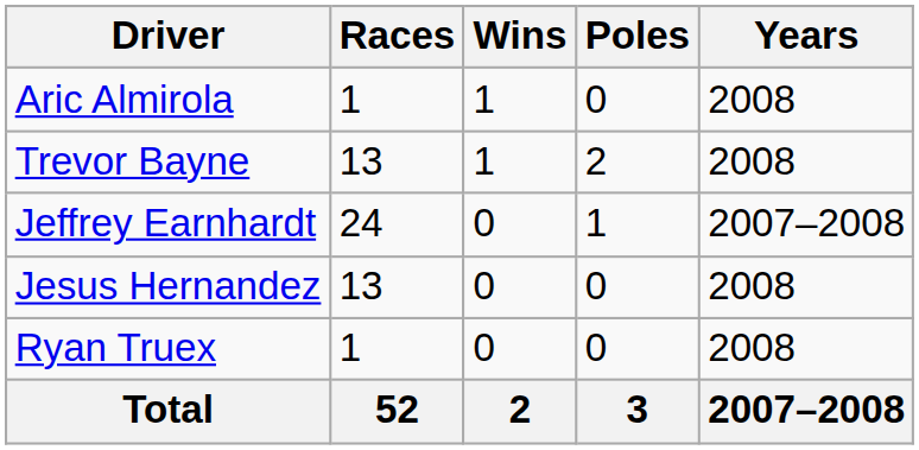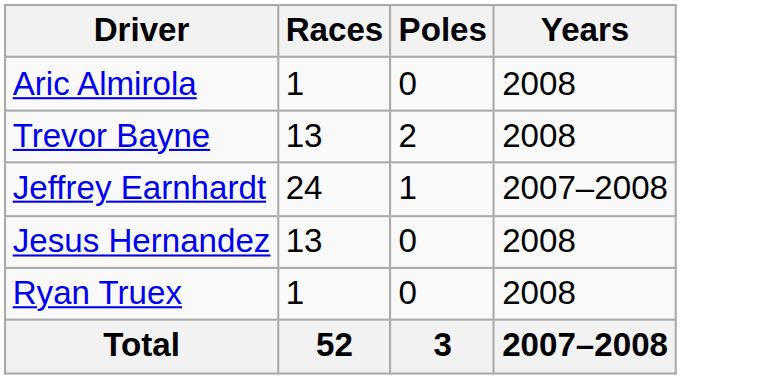 <table class="wikitable sortable">
 <tr>
 <th>Driver</th>
 <th>Races</th>
-<th>Wins</th>
 <th>Poles</th>
 <th>Years</th>
 </tr>
 <tr>
 <td><a href='#'>Aric Almirola</a></td>
-<td>1</td>
 <td>1</td>
 <td>0</td>
 <td>2008</td>
 </tr>
 <tr>
 <td><a href='#'>Trevor Bayne</a></td>
 <td>13</td>
-<td>1</td>
 <td>2</td>
 <td>2008</td>
 </tr>
 <tr>
 <td><a href='#'>Jeffrey Earnhardt</a></td>
 <td>24</td>
-<td>0</td>
 <td>1</td>
 <td>2007–2008</td>
 </tr>
 <tr>
 <td><a href='#'>Jesus Hernandez</a></td>
 <td>13</td>
 <td>0</td>
-<td>0</td>
 <td>2008</td>
 </tr>
 <tr>
 <td><a href='#'>Ryan Truex</a></td>
 <td>1</td>
 <td>0</td>
-<td>0</td>
 <td>2008</td>
 </tr>
 <tr>
 <th>Total</th>
 <th>52</th>
-<th>2</th>
 <th>3</th>
 <th>2007–2008</th>
 </tr>
 </table>
